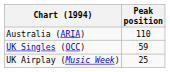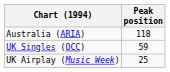 <table class="wikitable sortable">
 <tr>
 <th>Chart (1994)</th>
 <th>Peak<br>position</th>
 </tr>
 <tr>
 <td>Australia (<a href='#'>ARIA</a>)</td>
-<td style="text-align:center;">110</td>
+<td style="text-align:center;">118</td>
 </tr>
 <tr>
 <td><a href='#'>UK Singles</a> (<a href='#'>OCC</a>)</td>
 <td style="text-align:center;">59</td>
 </tr>
 <tr>
 <td>UK Airplay (<em><a href='#'>Music Week</a></em>)</td>
 <td style="text-align:center;">25</td>
 </tr>
 </table>
